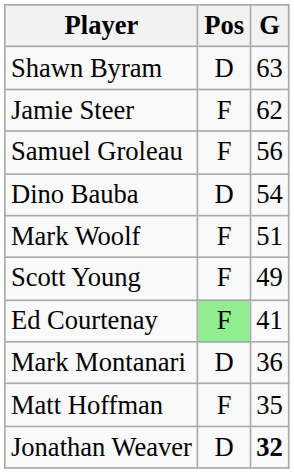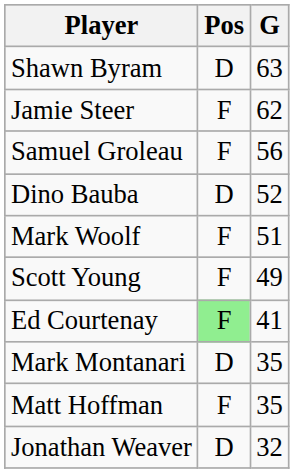 <table class="wikitable">
 <tr>
 <th>Player</th>
 <th>Pos</th>
 <th>G</th>
 </tr>
 <tr style="text-align:center;">
 <td style="text-align:left;"> Shawn Byram</td>
 <td>D</td>
 <td>63</td>
 </tr>
 <tr style="text-align:center;">
 <td style="text-align:left;"> Jamie Steer</td>
 <td>F</td>
 <td>62</td>
 </tr>
 <tr style="text-align:center;">
 <td style="text-align:left;"> Samuel Groleau</td>
 <td>F</td>
 <td>56</td>
 </tr>
 <tr style="text-align:center;">
 <td style="text-align:left;"> Dino Bauba</td>
 <td>D</td>
-<td>54</td>
+<td>52</td>
 </tr>
 <tr style="text-align:center;">
 <td style="text-align:left;"> Mark Woolf</td>
 <td>F</td>
 <td>51</td>
 </tr>
 <tr style="text-align:center;">
 <td style="text-align:left;"> Scott Young</td>
 <td>F</td>
 <td>49</td>
 </tr>
 <tr style="text-align:center;">
 <td style="text-align:left;"> Ed Courtenay</td>
 <td style="background: lightgreen;">F</td>
 <td>41</td>
 </tr>
 <tr style="text-align:center;">
 <td style="text-align:left;"> Mark Montanari</td>
 <td>D</td>
-<td>36</td>
+<td>35</td>
 </tr>
 <tr style="text-align:center;">
 <td style="text-align:left;"> Matt Hoffman</td>
 <td>F</td>
 <td>35</td>
 </tr>
 <tr style="text-align:center;">
 <td style="text-align:left;"> Jonathan Weaver</td>
 <td>D</td>
-<td><strong>32</strong></td>
+<td>32</td>
 </tr>
 </table>
